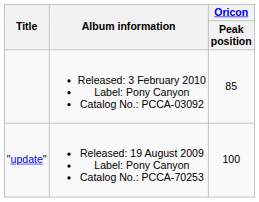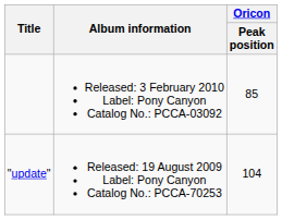 <table class="wikitable plainrowheaders" style="text-align:center">
 <tr>
 <th rowspan=2; style=>Title</th>
 <th rowspan=2;>Album information</th>
 <th colspan=1; style=><a href='#'>Oricon</a><br></th>
 </tr>
 <tr>
 <th style=>Peak<br>position</th>
 </tr>
 <tr>
 <td align=left></td>
 <td><br><ul><li>Released: 3 February 2010</li><li>Label: Pony Canyon</li><li>Catalog No.: PCCA-03092</li></ul></td>
 <td>85</td>
 </tr>
 <tr>
 <td align=left>"<a href='#'>update</a>"</td>
 <td><br><ul><li>Released: 19 August 2009</li><li>Label: Pony Canyon</li><li>Catalog No.: PCCA-70253</li></ul></td>
-<td>100</td>
+<td>104</td>
 </tr>
 </table>
